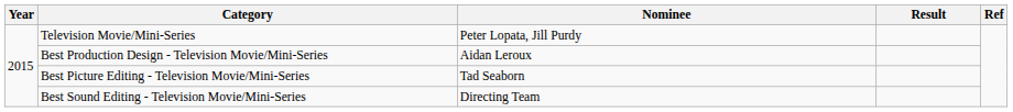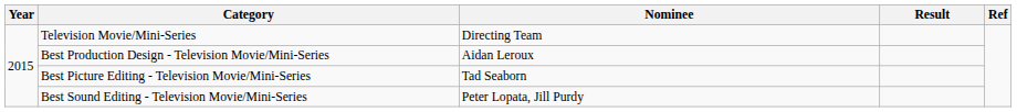 <table class="wikitable">
 <tr>
 <th width=3%>Year</th>
 <th width=40%>Category</th>
 <th width=40%>Nominee</th>
 <th width=10%>Result</th>
 <th width=2%>Ref</th>
 </tr>
 <tr>
 <td rowspan="4">2015</td>
 <td>Television Movie/Mini-Series</td>
-<td>Peter Lopata, Jill Purdy</td>
+<td>Directing Team</td>
 <td></td>
 <td rowspan="4"></td>
 </tr>
 <tr>
 <td>Best Production Design - Television Movie/Mini-Series</td>
 <td>Aidan Leroux</td>
 <td></td>
 </tr>
 <tr>
 <td>Best Picture Editing - Television Movie/Mini-Series</td>
 <td>Tad Seaborn</td>
 <td></td>
 </tr>
 <tr>
 <td>Best Sound Editing - Television Movie/Mini-Series</td>
-<td>Directing Team</td>
+<td>Peter Lopata, Jill Purdy</td>
 <td></td>
 </tr>
 </table>
